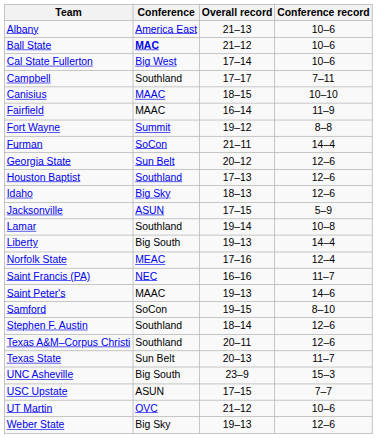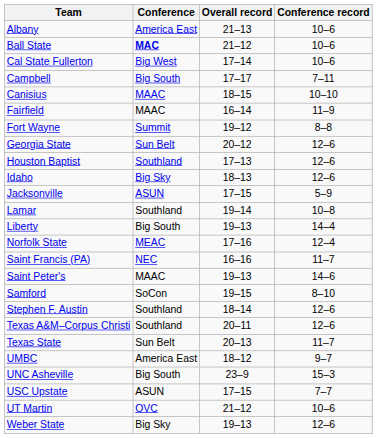 <table class="wikitable sortable" style="text-align:center">
 <tr>
 <th>Team</th>
 <th>Conference</th>
 <th data-sort-type="number">Overall record</th>
 <th data-sort-type="number">Conference record</th>
 </tr>
 <tr>
 <td align=left><a href='#'>Albany</a></td>
 <td align=left><a href='#'>America East</a></td>
 <td>21–13</td>
 <td>10–6</td>
 </tr>
 <tr>
 <td align=left><a href='#'>Ball State</a></td>
 <td align=left><strong><a href='#'>MAC</a></strong></td>
 <td>21–12</td>
 <td>10–6</td>
 </tr>
 <tr>
 <td align=left><a href='#'>Cal State Fullerton</a></td>
 <td align=left><a href='#'>Big West</a></td>
 <td>17–14</td>
 <td>10–6</td>
 </tr>
 <tr>
 <td align=left><a href='#'>Campbell</a></td>
-<td align=left>Southland</td>
+<td align=left><a href='#'>Big South</a></td>
 <td>17–17</td>
 <td>7–11</td>
 </tr>
 <tr>
 <td align=left><a href='#'>Canisius</a></td>
 <td align=left><a href='#'>MAAC</a></td>
 <td>18–15</td>
 <td>10–10</td>
 </tr>
 <tr>
 <td align=left><a href='#'>Fairfield</a></td>
 <td align=left>MAAC</td>
 <td>16–14</td>
 <td>11–9</td>
 </tr>
 <tr>
 <td align=left><a href='#'>Fort Wayne</a></td>
 <td align=left><a href='#'>Summit</a></td>
 <td>19–12</td>
 <td>8–8</td>
-</tr>
-<tr>
-<td align=left><a href='#'>Furman</a></td>
-<td align=left><a href='#'>SoCon</a></td>
-<td>21–11</td>
-<td>14–4</td>
 </tr>
 <tr>
 <td align=left><a href='#'>Georgia State</a></td>
 <td align=left><a href='#'>Sun Belt</a></td>
 <td>20–12</td>
 <td>12–6</td>
 </tr>
 <tr>
 <td align=left><a href='#'>Houston Baptist</a></td>
 <td align=left><a href='#'>Southland</a></td>
 <td>17–13</td>
 <td>12–6</td>
 </tr>
 <tr>
 <td align=left><a href='#'>Idaho</a></td>
 <td align=left><a href='#'>Big Sky</a></td>
 <td>18–13</td>
 <td>12–6</td>
 </tr>
 <tr>
 <td align=left><a href='#'>Jacksonville</a></td>
 <td align=left><a href='#'>ASUN</a></td>
 <td>17–15</td>
 <td>5–9</td>
 </tr>
 <tr>
 <td align=left><a href='#'>Lamar</a></td>
 <td align=left>Southland</td>
 <td>19–14</td>
 <td>10–8</td>
 </tr>
 <tr>
 <td align=left><a href='#'>Liberty</a></td>
 <td align=left>Big South</td>
 <td>19–13</td>
 <td>14–4</td>
 </tr>
 <tr>
 <td align=left><a href='#'>Norfolk State</a></td>
 <td align=left><a href='#'>MEAC</a></td>
 <td>17–16</td>
 <td>12–4</td>
 </tr>
 <tr>
 <td align=left><a href='#'>Saint Francis (PA)</a></td>
 <td align=left><a href='#'>NEC</a></td>
 <td>16–16</td>
 <td>11–7</td>
 </tr>
 <tr>
 <td align=left><a href='#'>Saint Peter's</a></td>
 <td align=left>MAAC</td>
 <td>19–13</td>
 <td>14–6</td>
 </tr>
 <tr>
 <td align=left><a href='#'>Samford</a></td>
 <td align=left>SoCon</td>
 <td>19–15</td>
 <td>8–10</td>
 </tr>
 <tr>
 <td align=left><a href='#'>Stephen F. Austin</a></td>
 <td align=left>Southland</td>
 <td>18–14</td>
 <td>12–6</td>
 </tr>
 <tr>
 <td align=left><a href='#'>Texas A&M–Corpus Christi</a></td>
 <td align=left>Southland</td>
 <td>20–11</td>
 <td>12–6</td>
 </tr>
 <tr>
 <td align=left><a href='#'>Texas State</a></td>
 <td align=left>Sun Belt</td>
 <td>20–13</td>
 <td>11–7</td>
 </tr>
 <tr>
+<td align=left><a href='#'>UMBC</a></td>
+<td align=left>America East</td>
+<td>18–12</td>
+<td>9–7</td>
+</tr>
+<tr>
 <td align=left><a href='#'>UNC Asheville</a></td>
 <td align=left>Big South</td>
 <td>23–9</td>
 <td>15–3</td>
 </tr>
 <tr>
 <td align=left><a href='#'>USC Upstate</a></td>
 <td align=left>ASUN</td>
 <td>17–15</td>
 <td>7–7</td>
 </tr>
 <tr>
 <td align=left><a href='#'>UT Martin</a></td>
 <td align=left><a href='#'>OVC</a></td>
 <td>21–12</td>
 <td>10–6</td>
 </tr>
 <tr>
 <td align=left><a href='#'>Weber State</a></td>
 <td align=left>Big Sky</td>
 <td>19–13</td>
 <td>12–6</td>
 </tr>
 </table>
